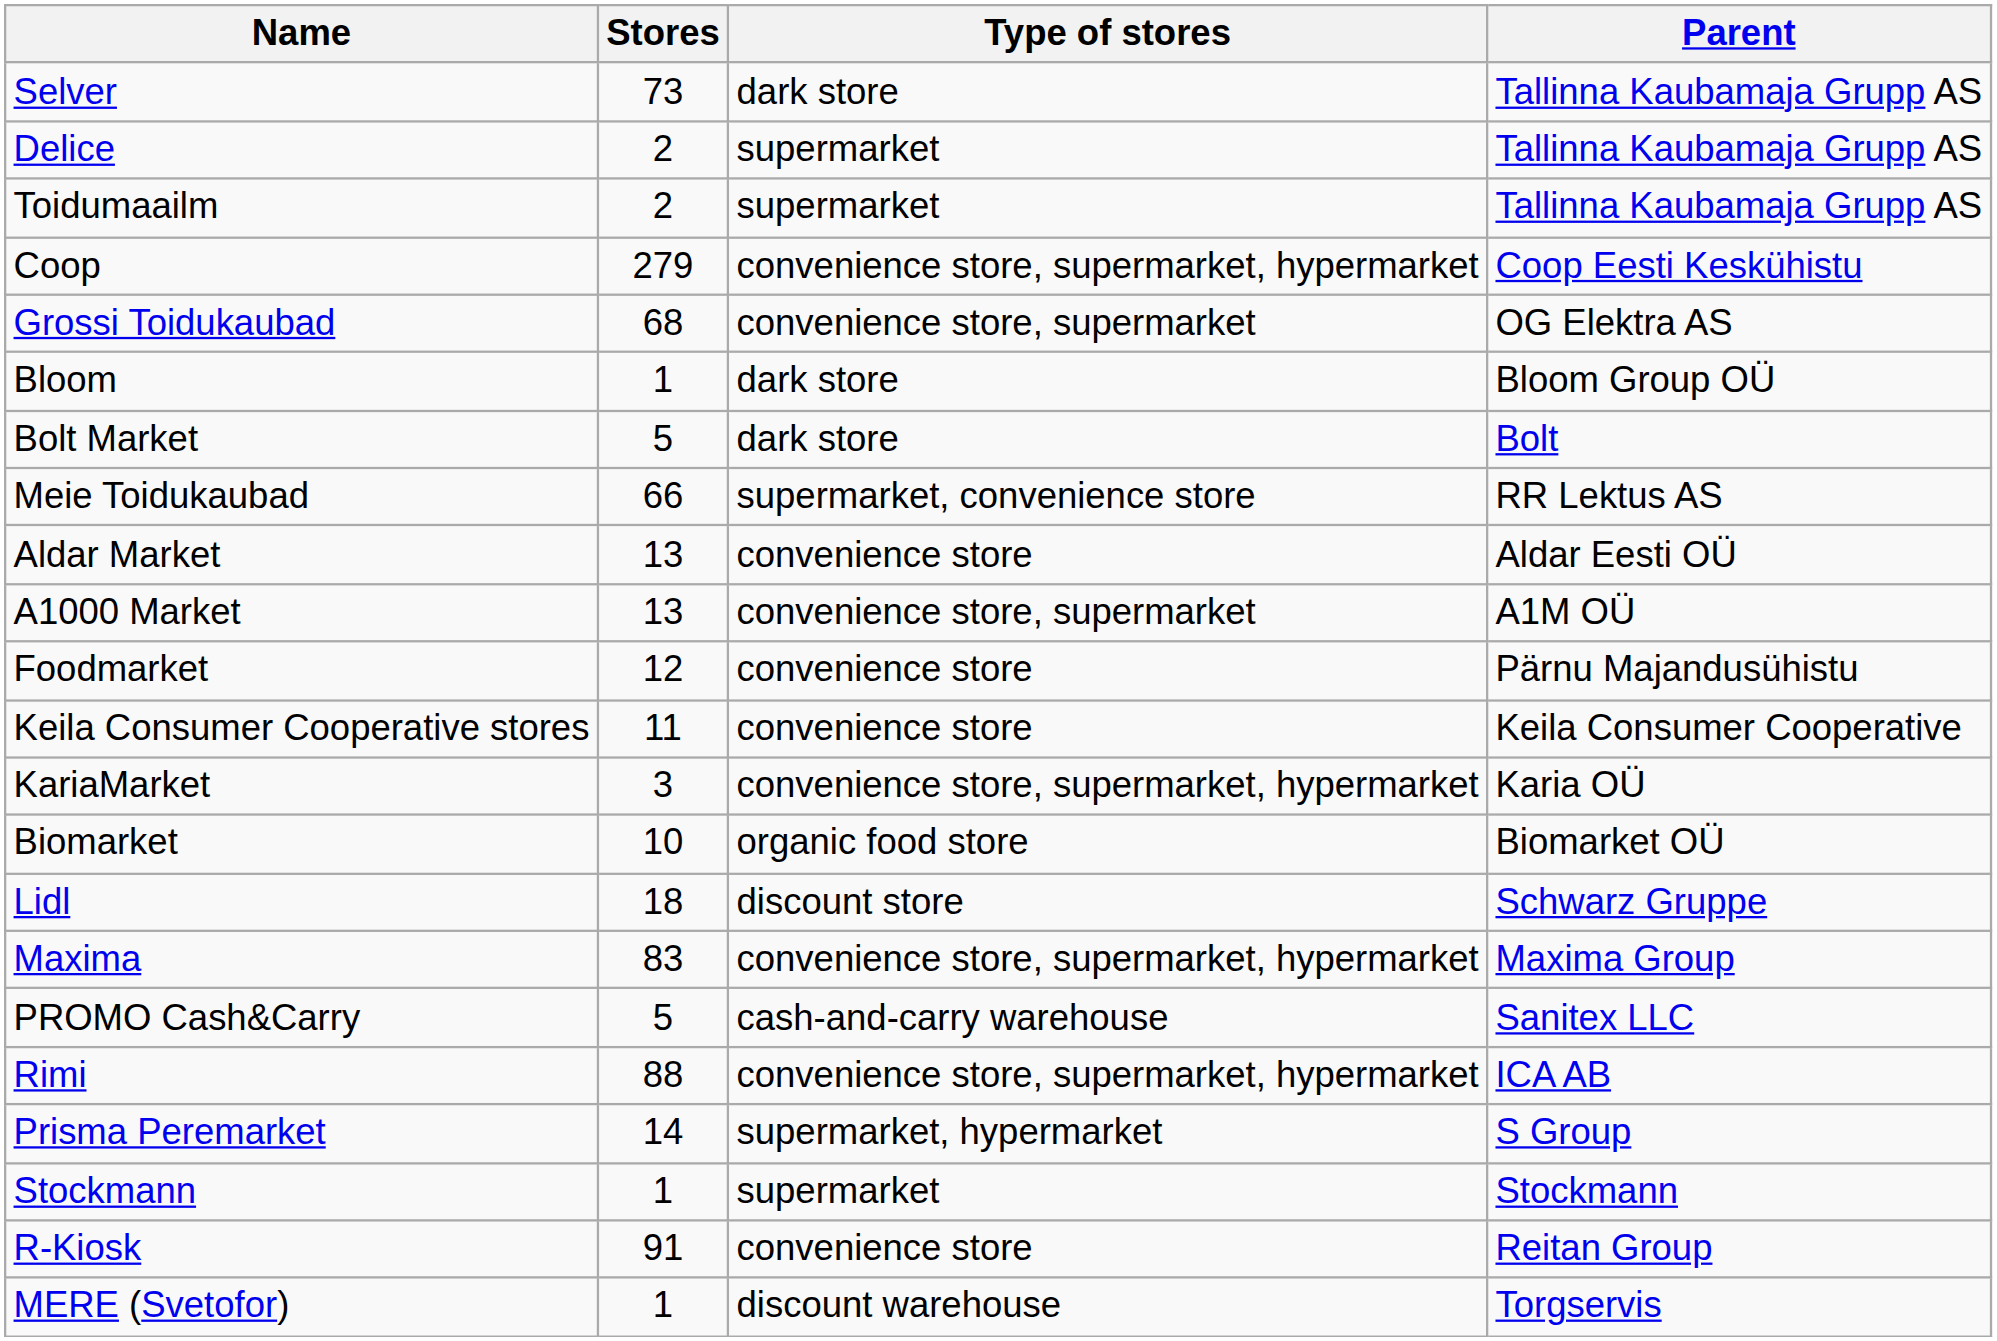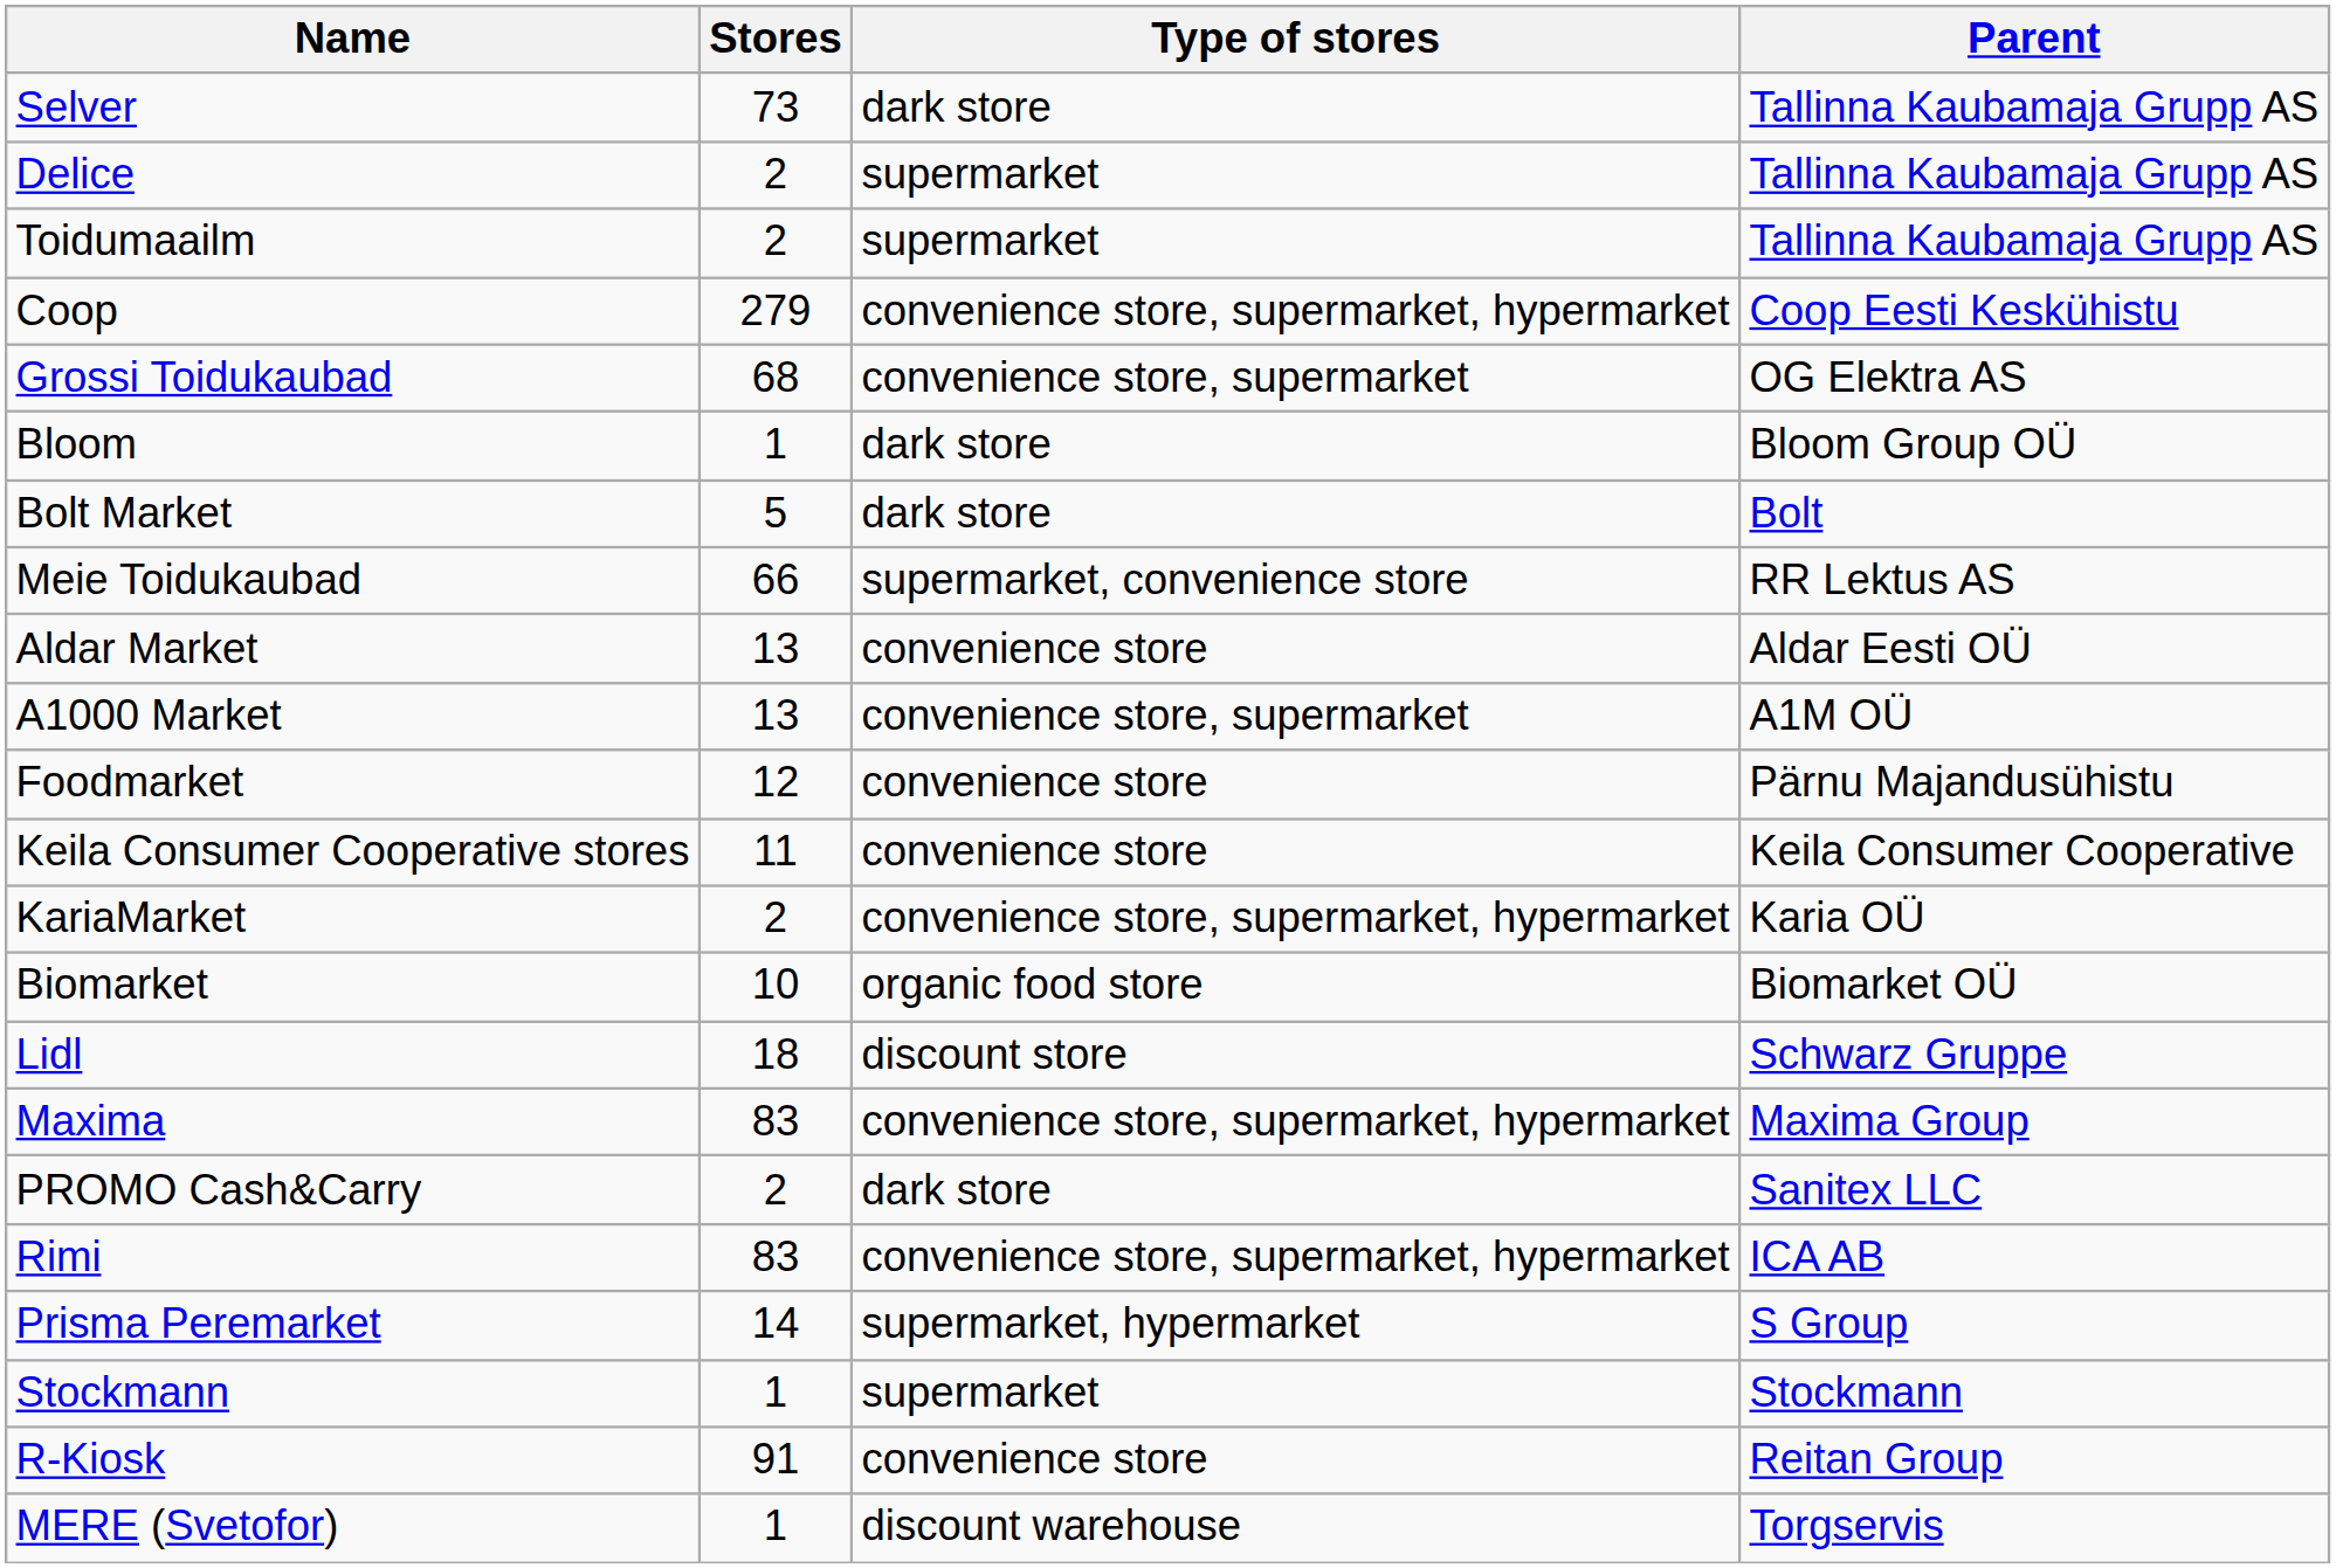 <table class="wikitable sortable">
 <tr>
 <th>Name</th>
 <th>Stores</th>
 <th>Type of stores</th>
 <th><a href='#'>Parent</a></th>
 </tr>
 <tr>
 <td><a href='#'>Selver</a></td>
 <td align="center">73</td>
 <td>dark store</td>
 <td> <a href='#'>Tallinna Kaubamaja Grupp</a> AS</td>
 </tr>
 <tr>
 <td><a href='#'>Delice</a></td>
 <td align="center">2</td>
 <td>supermarket</td>
 <td> <a href='#'>Tallinna Kaubamaja Grupp</a> AS</td>
 </tr>
 <tr>
 <td>Toidumaailm</td>
 <td align="center">2</td>
 <td>supermarket</td>
 <td> <a href='#'>Tallinna Kaubamaja Grupp</a> AS</td>
 </tr>
 <tr>
 <td>Coop</td>
 <td align="center">279</td>
 <td>convenience store, supermarket, hypermarket</td>
 <td> <a href='#'>Coop Eesti Keskühistu</a></td>
 </tr>
 <tr>
 <td><a href='#'>Grossi Toidukaubad</a></td>
 <td align="center">68</td>
 <td>convenience store, supermarket</td>
 <td> OG Elektra AS</td>
 </tr>
 <tr>
 <td>Bloom</td>
 <td align="center">1</td>
 <td>dark store</td>
 <td> Bloom Group OÜ</td>
 </tr>
 <tr>
 <td>Bolt Market</td>
 <td align="center">5</td>
 <td>dark store</td>
 <td> <a href='#'>Bolt</a></td>
 </tr>
 <tr>
 <td>Meie Toidukaubad</td>
 <td align="center">66</td>
 <td>supermarket, convenience store</td>
 <td> RR Lektus AS</td>
 </tr>
 <tr>
 <td>Aldar Market</td>
 <td align="center">13</td>
 <td>convenience store</td>
 <td> Aldar Eesti OÜ</td>
 </tr>
 <tr>
 <td>A1000 Market</td>
 <td align="center">13</td>
 <td>convenience store, supermarket</td>
 <td> A1M OÜ</td>
 </tr>
 <tr>
 <td>Foodmarket</td>
 <td align="center">12</td>
 <td>convenience store</td>
 <td> Pärnu Majandusühistu</td>
 </tr>
 <tr>
 <td>Keila Consumer Cooperative stores</td>
 <td align="center">11</td>
 <td>convenience store</td>
 <td> Keila Consumer Cooperative</td>
 </tr>
 <tr>
 <td>KariaMarket</td>
-<td align="center">3</td>
+<td align="center">2</td>
 <td>convenience store, supermarket, hypermarket</td>
 <td> Karia OÜ</td>
 </tr>
 <tr>
 <td>Biomarket</td>
 <td align="center">10</td>
 <td>organic food store</td>
 <td> Biomarket OÜ</td>
 </tr>
 <tr>
 <td><a href='#'>Lidl</a></td>
 <td align="center">18</td>
 <td>discount store</td>
 <td> <a href='#'>Schwarz Gruppe</a></td>
 </tr>
 <tr>
 <td><a href='#'>Maxima</a></td>
 <td align="center">83</td>
 <td>convenience store, supermarket, hypermarket</td>
 <td> <a href='#'>Maxima Group</a></td>
 </tr>
 <tr>
 <td>PROMO Cash&Carry</td>
-<td align="center">5</td>
-<td>cash-and-carry warehouse</td>
+<td align="center">2</td>
+<td>dark store</td>
 <td> <a href='#'>Sanitex LLC</a></td>
 </tr>
 <tr>
 <td><a href='#'>Rimi</a></td>
-<td align="center">88</td>
+<td align="center">83</td>
 <td>convenience store, supermarket, hypermarket</td>
 <td> <a href='#'>ICA AB</a></td>
 </tr>
 <tr>
 <td><a href='#'>Prisma Peremarket</a></td>
 <td align="center">14</td>
 <td>supermarket, hypermarket</td>
 <td> <a href='#'>S Group</a></td>
 </tr>
 <tr>
 <td><a href='#'>Stockmann</a></td>
 <td align="center">1</td>
 <td>supermarket</td>
 <td> <a href='#'>Stockmann</a></td>
 </tr>
 <tr>
 <td><a href='#'>R-Kiosk</a></td>
 <td align="center">91</td>
 <td>convenience store</td>
 <td> <a href='#'>Reitan Group</a></td>
 </tr>
 <tr>
 <td><a href='#'>MERE</a> (<a href='#'>Svetofor</a>)</td>
 <td align="center">1</td>
 <td>discount warehouse</td>
 <td> <a href='#'>Torgservis</a></td>
 </tr>
 </table>
